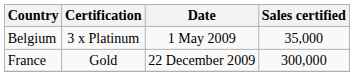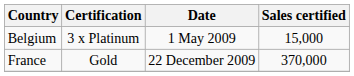 <table class="wikitable sortable">
 <tr>
 <th>Country</th>
 <th>Certification</th>
 <th>Date</th>
 <th>Sales certified</th>
 </tr>
 <tr>
 <td>Belgium</td>
 <td align="center">3 x Platinum</td>
 <td align="center">1 May 2009</td>
-<td align="center">35,000</td>
+<td align="center">15,000</td>
 </tr>
 <tr>
 <td>France</td>
 <td align="center">Gold</td>
 <td align="center">22 December 2009</td>
-<td align="center">300,000</td>
+<td align="center">370,000</td>
 </tr>
 <tr>
 </tr>
 </table>
